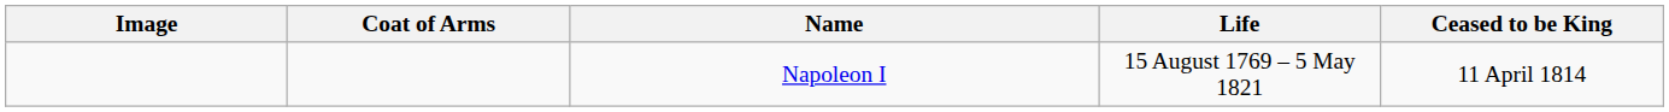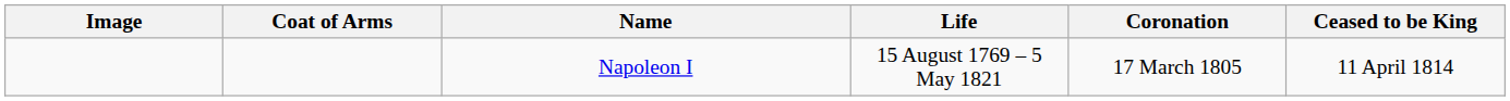 <table width=90% class="wikitable">
 <tr>
 <th width=8%>Image</th>
 <th width=8%>Coat of Arms</th>
 <th width=15%>Name</th>
 <th width=8%>Life</th>
+<th width=8%>Coronation</th>
 <th width=8%>Ceased to be King</th>
 </tr>
 <tr>
 <td></td>
 <td></td>
 <td align="center"><a href='#'>Napoleon I</a></td>
 <td align="center">15 August 1769 – 5 May 1821</td>
+<td align="center">17 March 1805</td>
 <td align="center">11 April 1814</td>
 </tr>
 </table>
